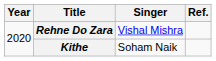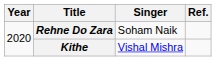 <table class="wikitable plainrowheaders sortable" style="margin-right: 0;" {|>
 <tr>
 <th scope="col">Year</th>
 <th scope="col">Title</th>
 <th scope="col">Singer</th>
 <th scope="col" class="unsortable">Ref.</th>
 </tr>
 <tr>
 <td rowspan="2">2020</td>
 <th scope="row"><em>Rehne Do Zara</em></th>
-<td><a href='#'>Vishal Mishra</a></td>
+<td>Soham Naik</td>
 <td></td>
 </tr>
 <tr>
 <th scope="row"><em>Kithe</em></th>
-<td>Soham Naik</td>
+<td><a href='#'>Vishal Mishra</a></td>
 <td></td>
 </tr>
 </table>
